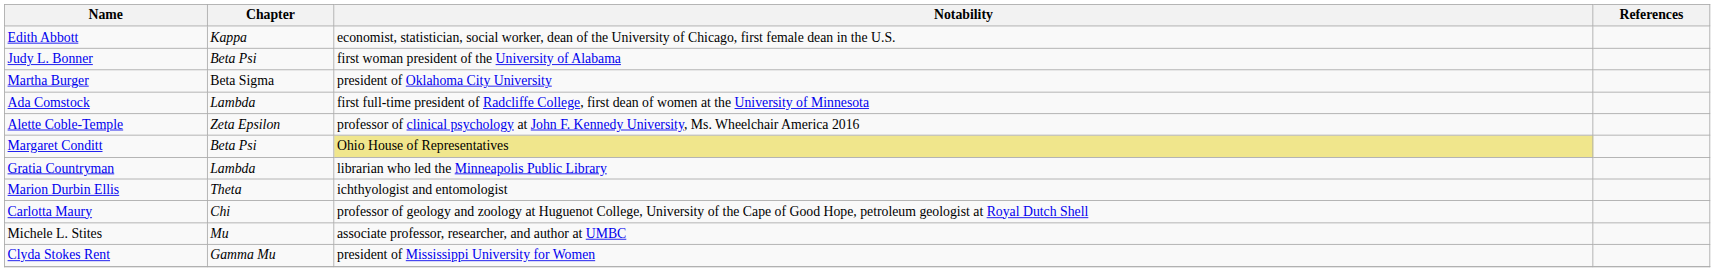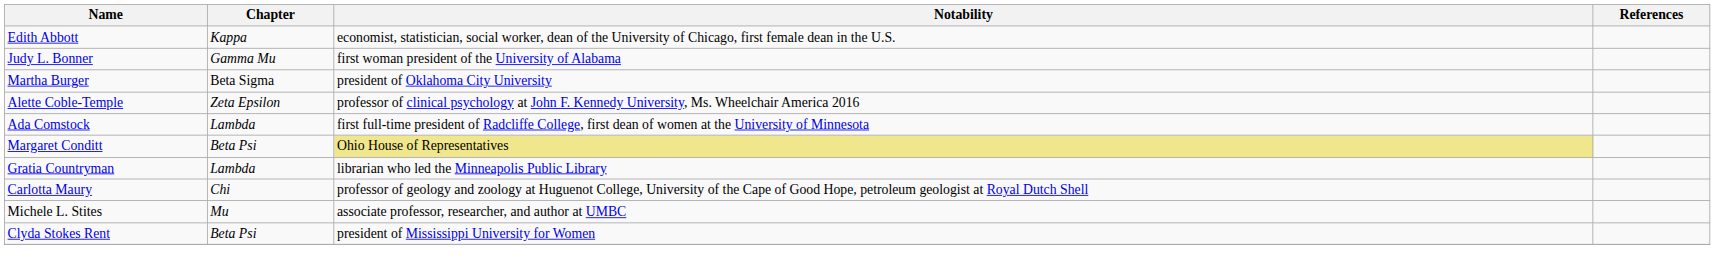 <table class="wikitable sortable" style="width:100%;">
 <tr>
 <th>Name</th>
 <th>Chapter</th>
 <th>Notability</th>
 <th>References</th>
 </tr>
 <tr>
 <td><a href='#'>Edith Abbott</a></td>
 <td><em>Kappa</em></td>
 <td>economist, statistician, social worker, dean of the University of Chicago, first female dean in the U.S.</td>
 <td></td>
 </tr>
 <tr>
 <td><a href='#'>Judy L. Bonner</a></td>
-<td><em>Beta Psi</em></td>
+<td><em>Gamma Mu</em></td>
 <td>first woman president of the <a href='#'>University of Alabama</a></td>
 <td></td>
 </tr>
 <tr>
 <td><a href='#'>Martha Burger</a></td>
 <td>Beta Sigma</td>
 <td>president of <a href='#'>Oklahoma City University</a></td>
 <td></td>
 </tr>
 <tr>
+<td><a href='#'>Alette Coble-Temple</a></td>
+<td><em>Zeta Epsilon</em></td>
+<td>professor of <a href='#'>clinical psychology</a> at <a href='#'>John F. Kennedy University</a>, Ms. Wheelchair America 2016</td>
+<td></td>
+</tr>
+<tr>
 <td><a href='#'>Ada Comstock</a></td>
 <td><em>Lambda</em></td>
 <td>first full-time president of <a href='#'>Radcliffe College</a>, first dean of women at the <a href='#'>University of Minnesota</a></td>
-<td></td>
-</tr>
-<tr>
-<td><a href='#'>Alette Coble-Temple</a></td>
-<td><em>Zeta Epsilon</em></td>
-<td>professor of <a href='#'>clinical psychology</a> at <a href='#'>John F. Kennedy University</a>, Ms. Wheelchair America 2016</td>
 <td></td>
 </tr>
 <tr>
 <td><a href='#'>Margaret Conditt</a></td>
 <td><em>Beta Psi</em></td>
 <td style="background: khaki;">Ohio House of Representatives</td>
 <td></td>
 </tr>
 <tr>
 <td><a href='#'>Gratia Countryman</a></td>
 <td><em>Lambda</em></td>
 <td>librarian who led the <a href='#'>Minneapolis Public Library</a></td>
 <td></td>
 </tr>
 <tr>
-<td><a href='#'>Marion Durbin Ellis</a></td>
-<td><em>Theta</em></td>
-<td>ichthyologist and entomologist</td>
-<td></td>
-</tr>
-<tr>
 <td><a href='#'>Carlotta Maury</a></td>
 <td><em>Chi</em></td>
 <td>professor of geology and zoology at Huguenot College, University of the Cape of Good Hope<em>,</em> petroleum geologist at <a href='#'>Royal Dutch Shell</a></td>
 <td></td>
 </tr>
 <tr>
 <td>Michele L. Stites</td>
 <td><em>Mu</em></td>
 <td>associate professor, researcher, and author at <a href='#'>UMBC</a></td>
 </tr>
 <tr>
 <td><a href='#'>Clyda Stokes Rent</a></td>
-<td><em>Gamma Mu</em></td>
+<td><em>Beta Psi</em></td>
 <td>president of <a href='#'>Mississippi University for Women</a></td>
 <td></td>
 </tr>
 <tr>
 </tr>
 </table>
